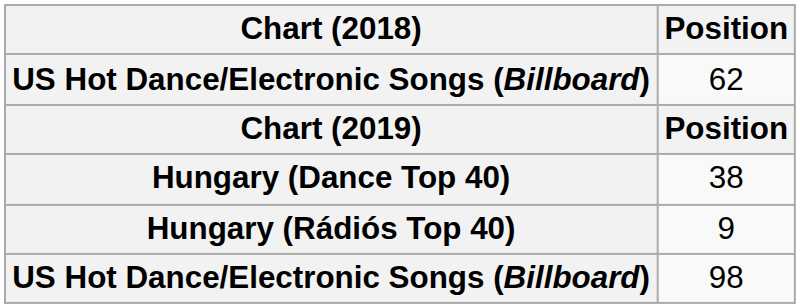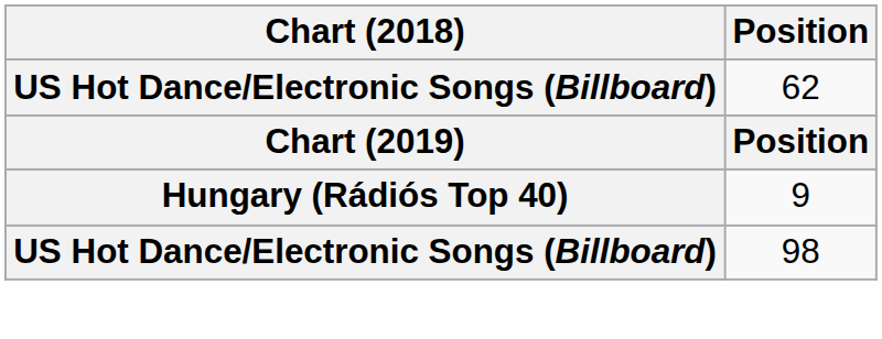 <table class="wikitable plainrowheaders" style="text-align:center">
 <tr>
 <th scope="col">Chart (2018)</th>
 <th scope="col">Position</th>
 </tr>
 <tr>
 <th scope="row">US Hot Dance/Electronic Songs (<em>Billboard</em>)</th>
 <td>62</td>
 </tr>
 <tr>
 <th scope="col">Chart (2019)</th>
 <th scope="col">Position</th>
 </tr>
 <tr>
-<th scope="row">Hungary (Dance Top 40)</th>
-<td>38</td>
-</tr>
-<tr>
 <th scope="row">Hungary (Rádiós Top 40)</th>
 <td>9</td>
 </tr>
 <tr>
 <th scope="row">US Hot Dance/Electronic Songs (<em>Billboard</em>)</th>
 <td>98</td>
 </tr>
 </table>
